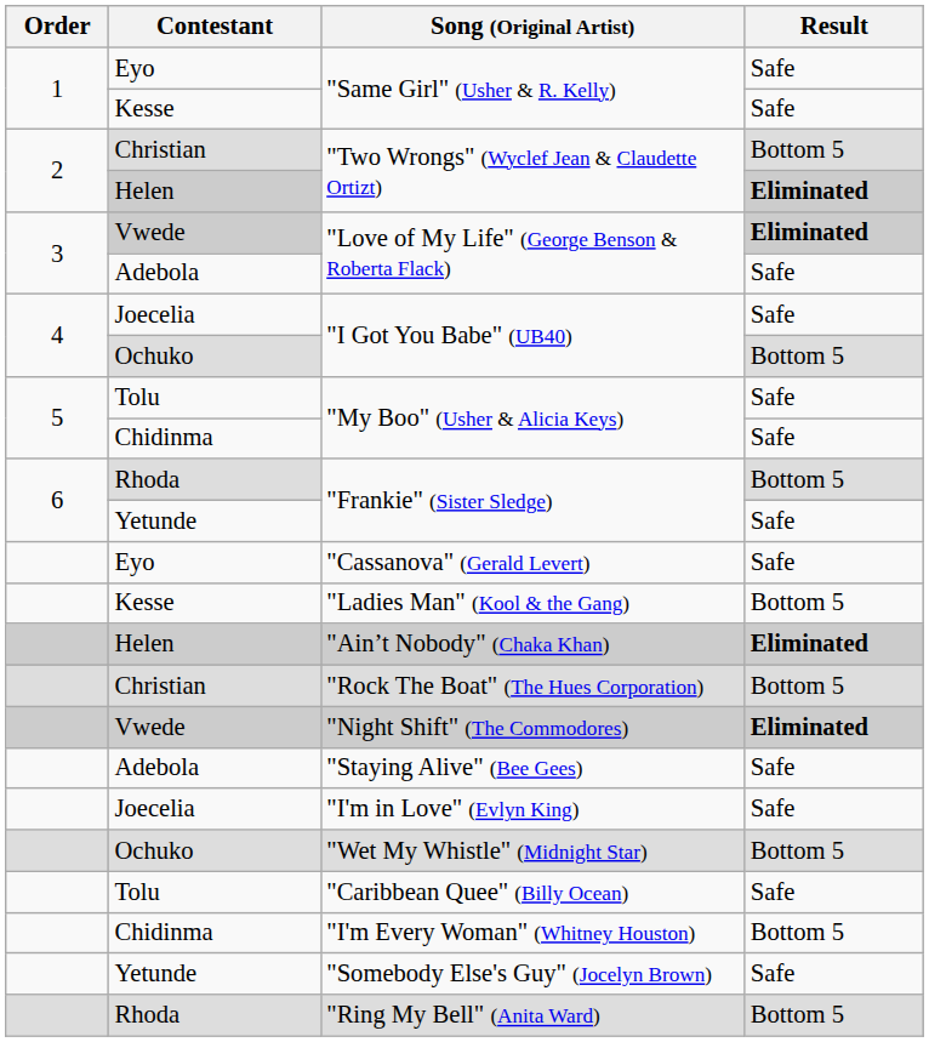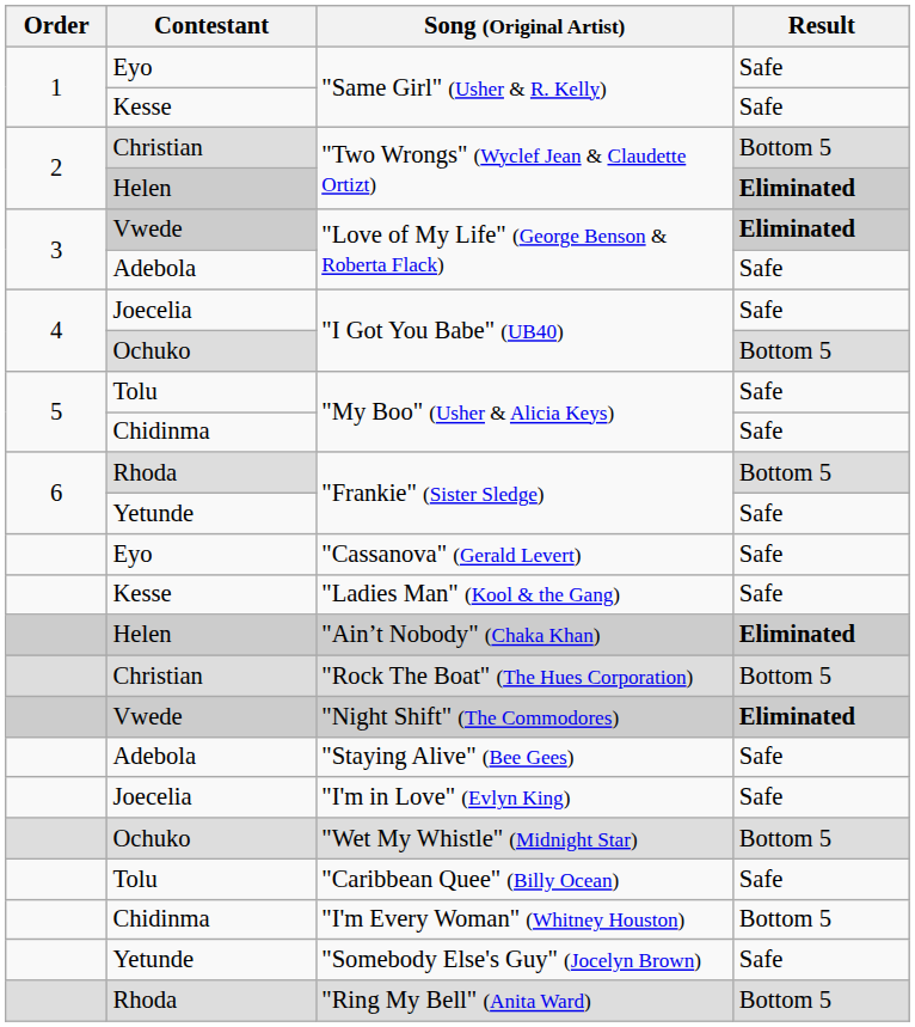 <table class="wikitable" style="font-size:90%; width:60%; text-align: left;">
 <tr>
 <th width="05%">Order</th>
 <th width="15%">Contestant</th>
 <th width="30%">Song <small>(Original Artist)</small></th>
 <th width="10%">Result</th>
 </tr>
 <tr>
 <td rowspan=2 style="text-align:center;">1</td>
 <td>Eyo</td>
 <td rowspan=2>"Same Girl" <small>(<a href='#'>Usher</a> & <a href='#'>R. Kelly</a>)</small></td>
 <td>Safe</td>
 </tr>
 <tr>
 <td>Kesse</td>
 <td>Safe</td>
 </tr>
 <tr>
 <td rowspan=2 style="text-align:center;">2</td>
 <td bgcolor="#DDDDDD">Christian</td>
 <td rowspan=2>"Two Wrongs" <small>(<a href='#'>Wyclef Jean</a> & <a href='#'>Claudette Ortizt</a>)</small></td>
 <td bgcolor="#DDDDDD">Bottom 5</td>
 </tr>
 <tr>
 <td bgcolor="#CCCCCC">Helen</td>
 <td bgcolor="#CCCCCC"><strong>Eliminated</strong></td>
 </tr>
 <tr>
 <td rowspan=2 style="text-align:center;">3</td>
 <td bgcolor="#CCCCCC">Vwede</td>
 <td rowspan=2>"Love of My Life" <small>(<a href='#'>George Benson</a> & <a href='#'>Roberta Flack</a>)</small></td>
 <td bgcolor="#CCCCCC"><strong>Eliminated</strong></td>
 </tr>
 <tr>
 <td>Adebola</td>
 <td>Safe</td>
 </tr>
 <tr>
 <td rowspan=2 style="text-align:center;">4</td>
 <td>Joecelia</td>
 <td rowspan=2>"I Got You Babe" <small>(<a href='#'>UB40</a>)</small></td>
 <td>Safe</td>
 </tr>
 <tr>
 <td bgcolor="#DDDDDD">Ochuko</td>
 <td bgcolor="#DDDDDD">Bottom 5</td>
 </tr>
 <tr>
 <td rowspan=2 style="text-align:center;">5</td>
 <td>Tolu</td>
 <td rowspan=2>"My Boo" <small>(<a href='#'>Usher</a> & <a href='#'>Alicia Keys</a>)</small></td>
 <td>Safe</td>
 </tr>
 <tr>
 <td>Chidinma</td>
 <td>Safe</td>
 </tr>
 <tr>
 <td rowspan=2 style="text-align:center;">6</td>
 <td bgcolor="#DDDDDD">Rhoda</td>
 <td rowspan=2>"Frankie" <small>(<a href='#'>Sister Sledge</a>)</small></td>
 <td bgcolor="#DDDDDD">Bottom 5</td>
 </tr>
 <tr>
 <td>Yetunde</td>
 <td>Safe</td>
 </tr>
 <tr>
 <td></td>
 <td>Eyo</td>
 <td>"Cassanova" <small>(<a href='#'>Gerald Levert</a>)</small></td>
 <td>Safe</td>
 </tr>
 <tr>
 <td></td>
 <td>Kesse</td>
 <td>"Ladies Man" <small>(<a href='#'>Kool & the Gang</a>)</small></td>
-<td>Bottom 5</td>
+<td>Safe</td>
 </tr>
 <tr bgcolor="#CCCCCC">
 <td></td>
 <td>Helen</td>
 <td>"Ain’t Nobody" <small>(<a href='#'>Chaka Khan</a>)</small></td>
 <td><strong>Eliminated</strong></td>
 </tr>
 <tr bgcolor="#DDDDDD">
 <td></td>
 <td>Christian</td>
 <td>"Rock The Boat" <small>(<a href='#'>The Hues Corporation</a>)</small></td>
 <td>Bottom 5</td>
 </tr>
 <tr bgcolor="#CCCCCC">
 <td></td>
 <td>Vwede</td>
 <td>"Night Shift" <small>(<a href='#'>The Commodores</a>)</small></td>
 <td><strong>Eliminated</strong></td>
 </tr>
 <tr>
 <td></td>
 <td>Adebola</td>
 <td>"Staying Alive" <small>(<a href='#'>Bee Gees</a>)</small></td>
 <td>Safe</td>
 </tr>
 <tr>
 <td></td>
 <td>Joecelia</td>
 <td>"I'm in Love" <small>(<a href='#'>Evlyn King</a>)</small></td>
 <td>Safe</td>
 </tr>
 <tr bgcolor="#DDDDDD">
 <td></td>
 <td>Ochuko</td>
 <td>"Wet My Whistle" <small>(<a href='#'>Midnight Star</a>)</small></td>
 <td>Bottom 5</td>
 </tr>
 <tr>
 <td></td>
 <td>Tolu</td>
 <td>"Caribbean Quee" <small>(<a href='#'>Billy Ocean</a>)</small></td>
 <td>Safe</td>
 </tr>
 <tr>
 <td></td>
 <td>Chidinma</td>
 <td>"I'm Every Woman" <small>(<a href='#'>Whitney Houston</a>)</small></td>
 <td>Bottom 5</td>
 </tr>
 <tr>
 <td></td>
 <td>Yetunde</td>
 <td>"Somebody Else's Guy" <small>(<a href='#'>Jocelyn Brown</a>)</small></td>
 <td>Safe</td>
 </tr>
 <tr bgcolor="#DDDDDD">
 <td></td>
 <td>Rhoda</td>
 <td>"Ring My Bell" <small>(<a href='#'>Anita Ward</a>)</small></td>
 <td>Bottom 5</td>
 </tr>
 </table>
